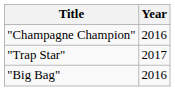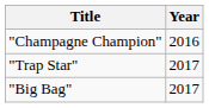 <table class="wikitable">
 <tr>
 <th>Title</th>
 <th>Year</th>
 </tr>
 <tr>
 <td>"Champagne Champion"</td>
 <td>2016</td>
 </tr>
 <tr>
 <td>"Trap Star"</td>
 <td>2017</td>
 </tr>
 <tr>
 <td>"Big Bag"</td>
-<td>2016</td>
+<td>2017</td>
 </tr>
 </table>
